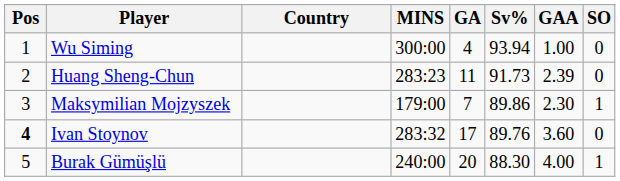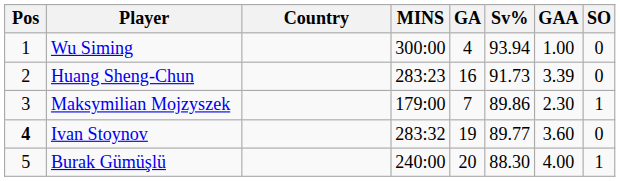 <table class="wikitable sortable" style="text-align: center;">
 <tr>
 <th width=30>Pos</th>
 <th width=165>Player</th>
 <th width=125>Country</th>
 <th width=20>MINS</th>
 <th width=20>GA</th>
 <th width=20>Sv%</th>
 <th width=20>GAA</th>
 <th width=20>SO</th>
 </tr>
 <tr>
 <td>1</td>
 <td align=left><a href='#'>Wu Siming</a></td>
 <td align=left></td>
 <td>300:00</td>
 <td>4</td>
 <td>93.94</td>
 <td>1.00</td>
 <td>0</td>
 </tr>
 <tr>
 <td>2</td>
 <td align = left><a href='#'>Huang Sheng-Chun</a></td>
 <td align = left></td>
 <td>283:23</td>
-<td>11</td>
+<td>16</td>
 <td>91.73</td>
-<td>2.39</td>
+<td>3.39</td>
 <td>0</td>
 </tr>
 <tr>
 <td>3</td>
 <td align=left><a href='#'>Maksymilian Mojzyszek</a></td>
 <td align=left></td>
 <td>179:00</td>
 <td>7</td>
 <td>89.86</td>
 <td>2.30</td>
 <td>1</td>
 </tr>
 <tr>
 <td><strong>4</strong></td>
 <td align=left><a href='#'>Ivan Stoynov</a></td>
 <td align=left></td>
 <td>283:32</td>
-<td>17</td>
-<td>89.76</td>
+<td>19</td>
+<td>89.77</td>
 <td>3.60</td>
 <td>0</td>
 </tr>
 <tr>
 <td>5</td>
 <td align=left><a href='#'>Burak Gümüşlü</a></td>
 <td align=left></td>
 <td>240:00</td>
 <td>20</td>
 <td>88.30</td>
 <td>4.00</td>
 <td>1</td>
 </tr>
 </table>
